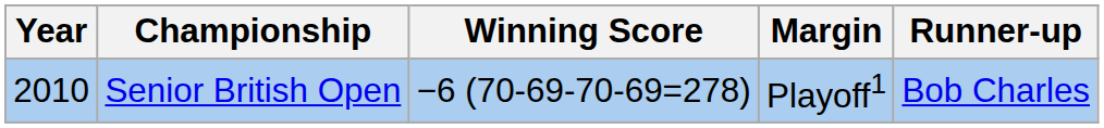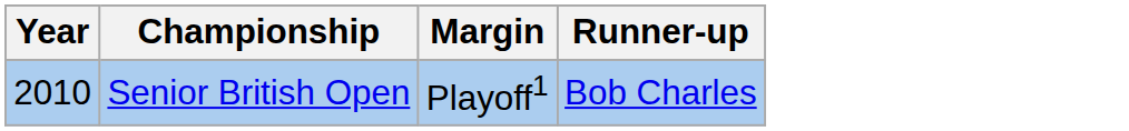 <table class="wikitable">
 <tr>
 <th>Year</th>
 <th>Championship</th>
-<th>Winning Score</th>
 <th>Margin</th>
 <th>Runner-up</th>
 </tr>
 <tr style="background:#ABCDEF;">
 <td>2010</td>
 <td><a href='#'>Senior British Open</a></td>
-<td>−6 (70-69-70-69=278)</td>
 <td>Playoff<sup>1</sup></td>
 <td> <a href='#'>Bob Charles</a></td>
 </tr>
 </table>
